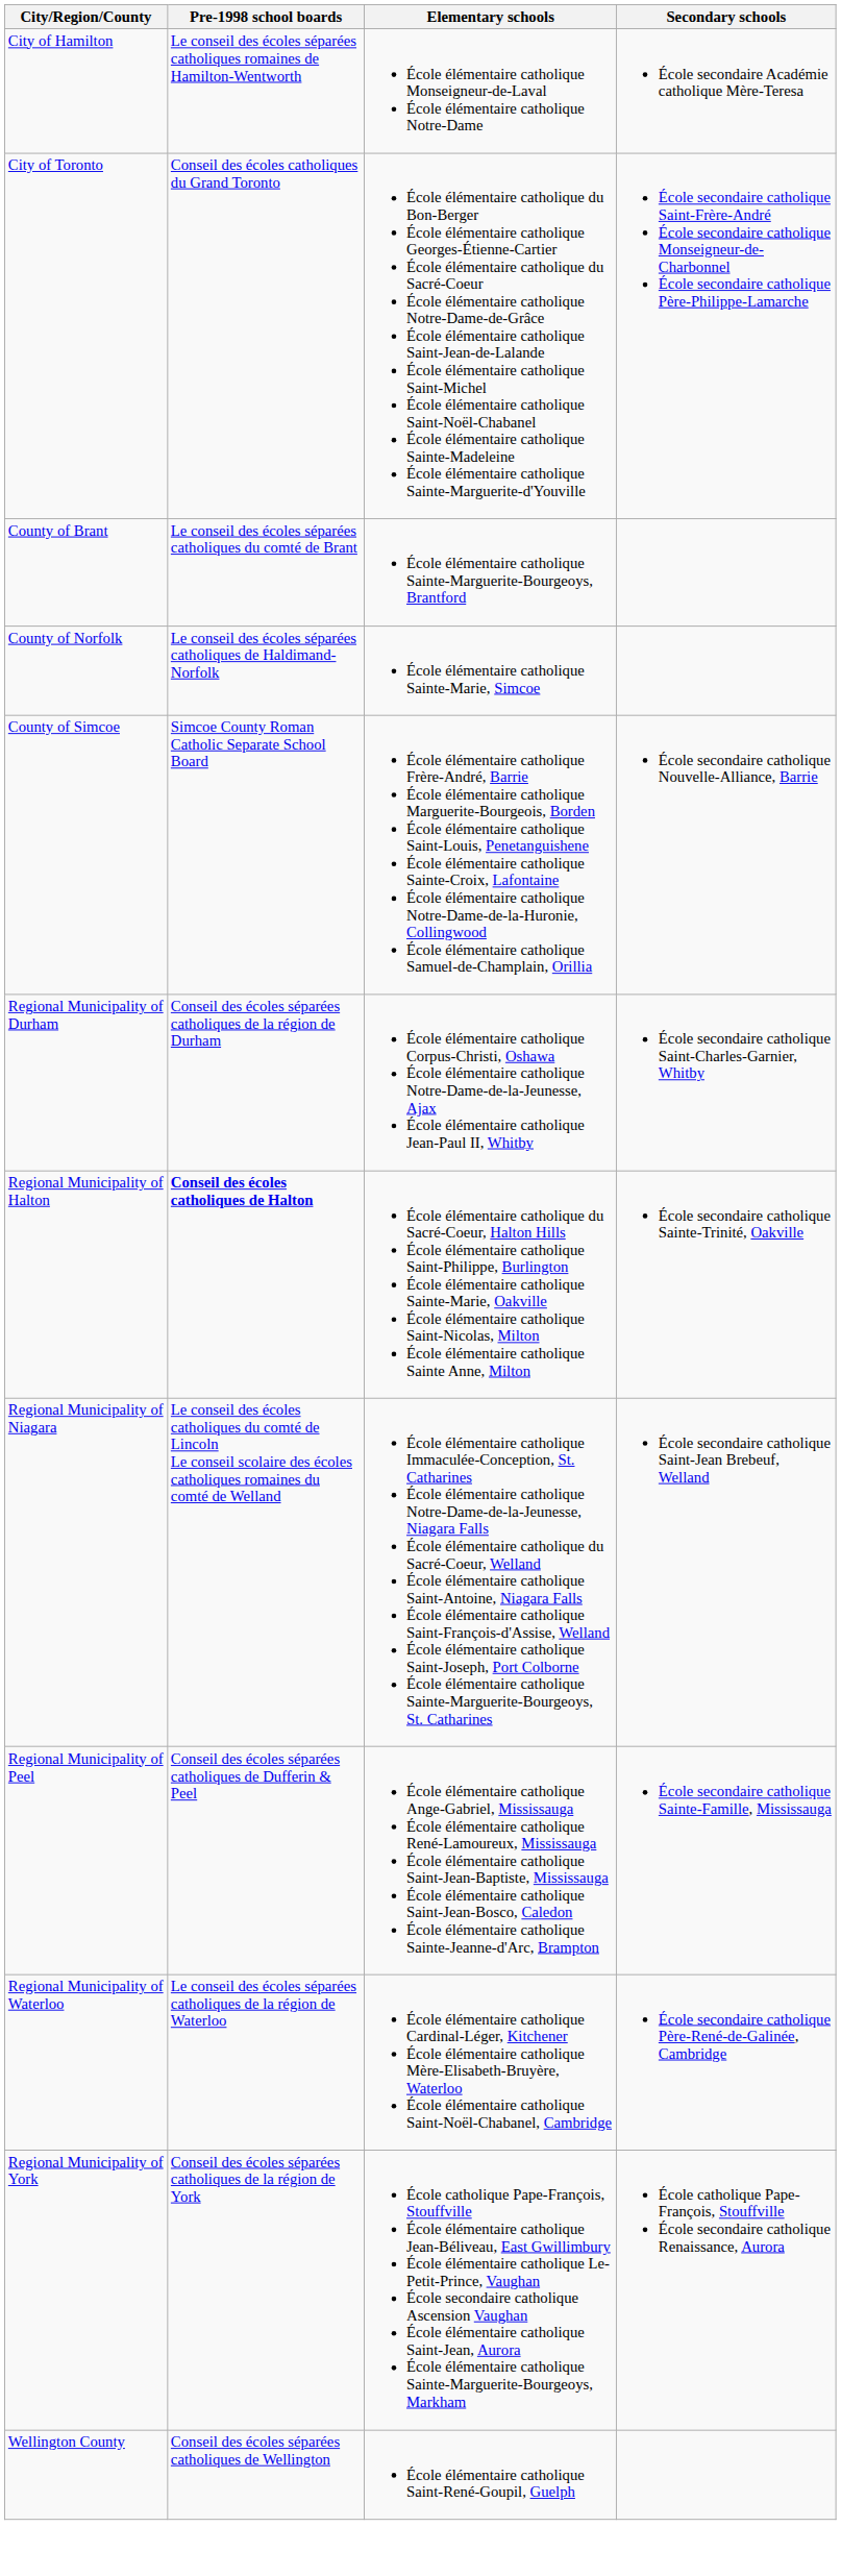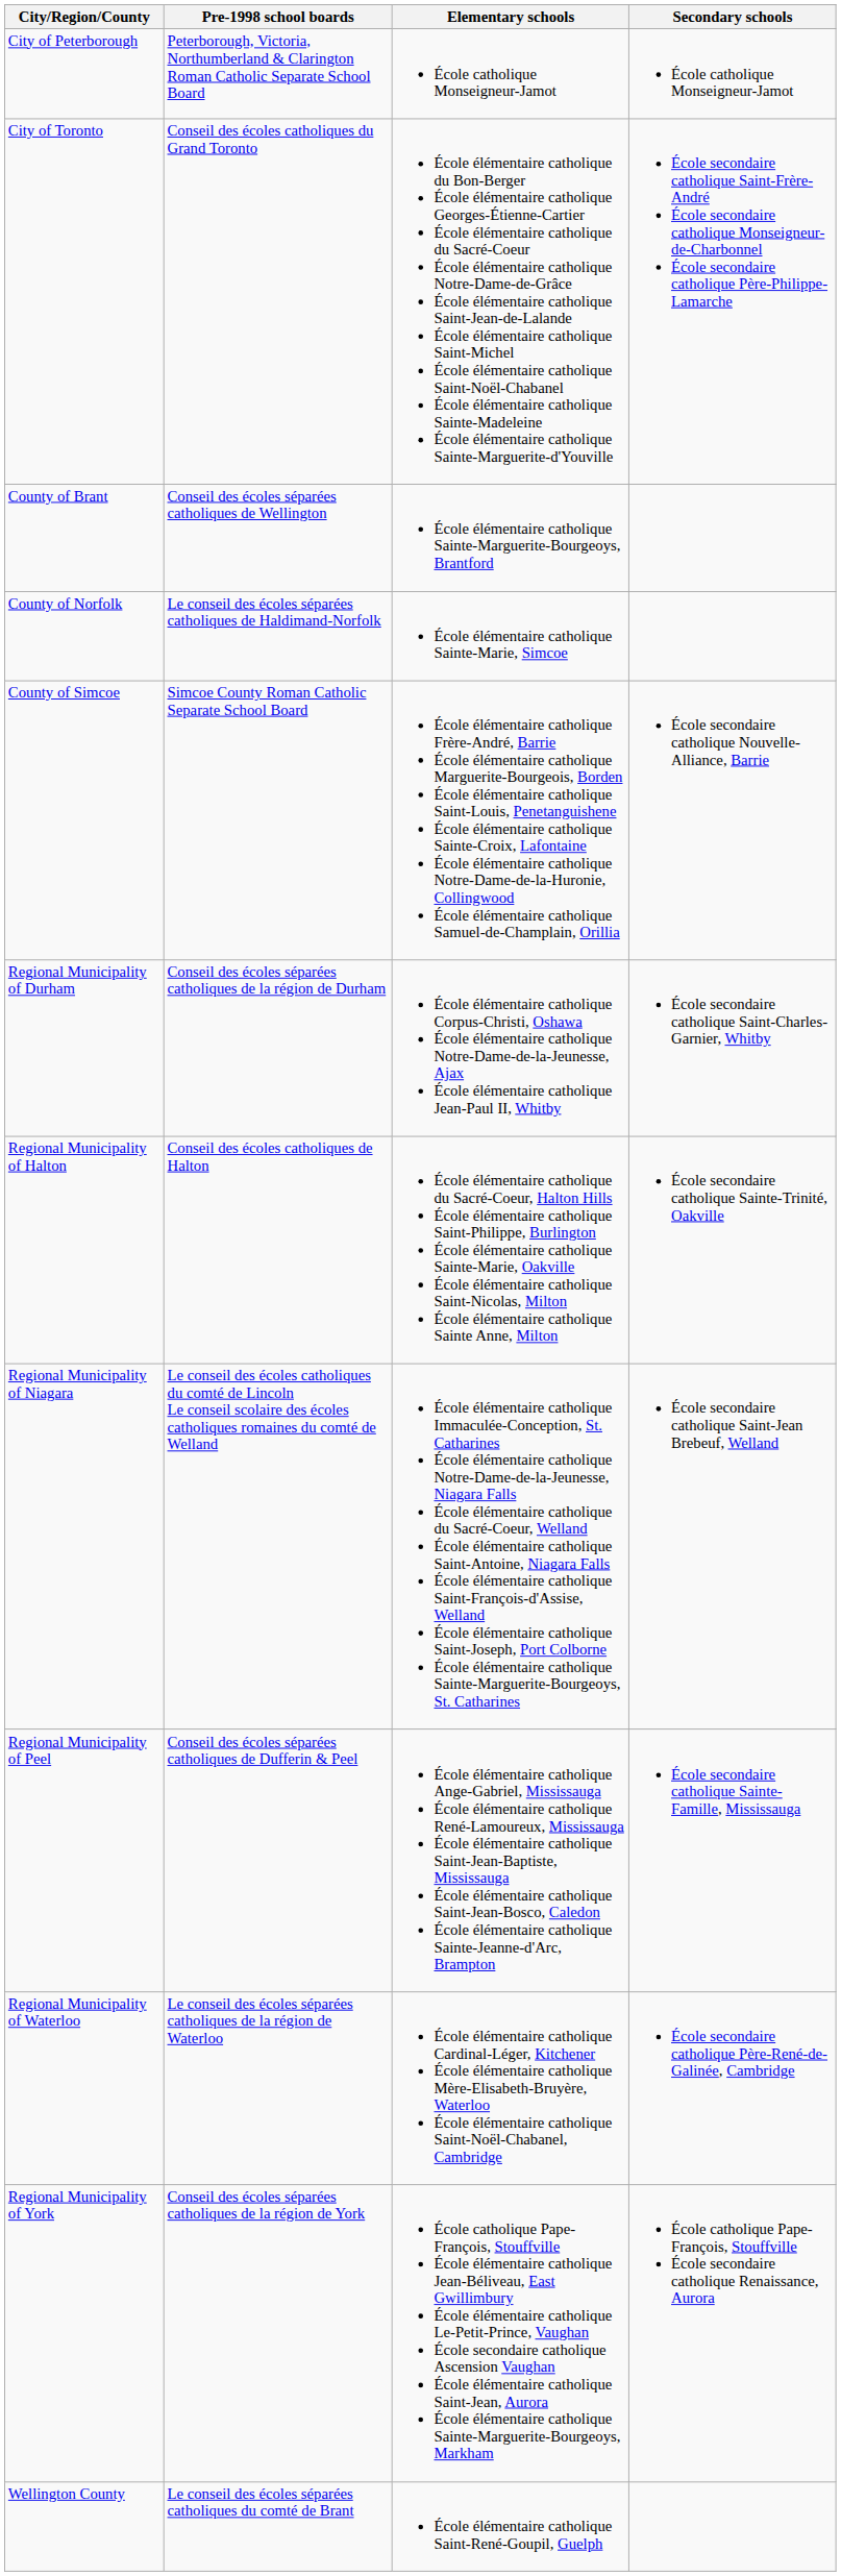 <table class="wikitable">
 <tr>
 <th>City/Region/County</th>
 <th>Pre-1998 school boards</th>
 <th>Elementary schools</th>
 <th>Secondary schools</th>
 </tr>
 <tr valign = "top">
-<td><a href='#'>City of Hamilton</a></td>
-<td><a href='#'>Le conseil des écoles séparées catholiques romaines de Hamilton-Wentworth</a></td>
-<td><br><ul><li>École élémentaire catholique Monseigneur-de-Laval</li><li>École élémentaire catholique Notre-Dame</li></ul></td>
-<td><br><ul><li>École secondaire Académie catholique Mère-Teresa</li></ul></td>
+<td><a href='#'>City of Peterborough</a></td>
+<td><a href='#'>Peterborough, Victoria, Northumberland & Clarington Roman Catholic Separate School Board</a></td>
+<td><br><ul><li>École catholique Monseigneur-Jamot</li></ul></td>
+<td><br><ul><li>École catholique Monseigneur-Jamot</li></ul></td>
 </tr>
 <tr valign = "top">
 <td><a href='#'>City of Toronto</a></td>
 <td><a href='#'>Conseil des écoles catholiques du Grand Toronto</a></td>
 <td><br><ul><li>École élémentaire catholique du Bon-Berger</li><li>École élémentaire catholique Georges-Étienne-Cartier</li><li>École élémentaire catholique du Sacré-Coeur</li><li>École élémentaire catholique Notre-Dame-de-Grâce</li><li>École élémentaire catholique Saint-Jean-de-Lalande</li><li>École élémentaire catholique Saint-Michel</li><li>École élémentaire catholique Saint-Noël-Chabanel</li><li>École élémentaire catholique Sainte-Madeleine</li><li>École élémentaire catholique Sainte-Marguerite-d'Youville</li></ul></td>
 <td><br><ul><li><a href='#'>École secondaire catholique Saint-Frère-André</a></li><li><a href='#'>École secondaire catholique Monseigneur-de-Charbonnel</a></li><li><a href='#'>École secondaire catholique Père-Philippe-Lamarche</a></li></ul></td>
 </tr>
 <tr valign = "top">
 <td><a href='#'>County of Brant</a></td>
-<td><a href='#'>Le conseil des écoles séparées catholiques du comté de Brant</a></td>
+<td><a href='#'>Conseil des écoles séparées catholiques de Wellington</a></td>
 <td><br><ul><li>École élémentaire catholique Sainte-Marguerite-Bourgeoys, <a href='#'>Brantford</a></li></ul></td>
 <td></td>
 </tr>
 <tr valign = "top">
 <td><a href='#'>County of Norfolk</a></td>
 <td><a href='#'>Le conseil des écoles séparées catholiques de Haldimand-Norfolk</a></td>
 <td><br><ul><li>École élémentaire catholique Sainte-Marie, <a href='#'>Simcoe</a></li></ul></td>
 <td></td>
 </tr>
 <tr valign = "top">
 <td><a href='#'>County of Simcoe</a></td>
 <td><a href='#'>Simcoe County Roman Catholic Separate School Board</a></td>
 <td><br><ul><li>École élémentaire catholique Frère-André, <a href='#'>Barrie</a></li><li>École élémentaire catholique Marguerite-Bourgeois, <a href='#'>Borden</a></li><li>École élémentaire catholique Saint-Louis, <a href='#'>Penetanguishene</a></li><li>École élémentaire catholique Sainte-Croix, <a href='#'>Lafontaine</a></li><li>École élémentaire catholique Notre-Dame-de-la-Huronie, <a href='#'>Collingwood</a></li><li>École élémentaire catholique Samuel-de-Champlain, <a href='#'>Orillia</a></li></ul></td>
 <td><br><ul><li>École secondaire catholique Nouvelle-Alliance, <a href='#'>Barrie</a></li></ul></td>
 </tr>
 <tr valign = "top">
 <td><a href='#'>Regional Municipality of Durham</a></td>
 <td><a href='#'>Conseil des écoles séparées catholiques de la région de Durham</a></td>
 <td><br><ul><li>École élémentaire catholique Corpus-Christi, <a href='#'>Oshawa</a></li><li>École élémentaire catholique Notre-Dame-de-la-Jeunesse, <a href='#'>Ajax</a></li><li>École élémentaire catholique Jean-Paul II, <a href='#'>Whitby</a></li></ul></td>
 <td><br><ul><li>École secondaire catholique Saint-Charles-Garnier, <a href='#'>Whitby</a></li></ul></td>
 </tr>
 <tr valign = "top">
 <td><a href='#'>Regional Municipality of Halton</a></td>
-<td><strong><a href='#'>Conseil des écoles catholiques de Halton</a></strong></td>
+<td><a href='#'>Conseil des écoles catholiques de Halton</a></td>
 <td><br><ul><li>École élémentaire catholique du Sacré-Coeur, <a href='#'>Halton Hills</a></li><li>École élémentaire catholique Saint-Philippe, <a href='#'>Burlington</a></li><li>École élémentaire catholique Sainte-Marie, <a href='#'>Oakville</a></li><li>École élémentaire catholique Saint-Nicolas, <a href='#'>Milton</a></li><li>École élémentaire catholique Sainte Anne, <a href='#'>Milton</a></li></ul></td>
 <td><br><ul><li>École secondaire catholique Sainte-Trinité, <a href='#'>Oakville</a></li></ul></td>
 </tr>
 <tr valign = "top">
 <td><a href='#'>Regional Municipality of Niagara</a></td>
 <td><a href='#'>Le conseil des écoles catholiques du comté de Lincoln<br>Le conseil scolaire des écoles catholiques romaines du comté de Welland</a></td>
 <td><br><ul><li>École élémentaire catholique Immaculée-Conception, <a href='#'>St. Catharines</a></li><li>École élémentaire catholique Notre-Dame-de-la-Jeunesse, <a href='#'>Niagara Falls</a></li><li>École élémentaire catholique du Sacré-Coeur, <a href='#'>Welland</a></li><li>École élémentaire catholique Saint-Antoine, <a href='#'>Niagara Falls</a></li><li>École élémentaire catholique Saint-François-d'Assise, <a href='#'>Welland</a></li><li>École élémentaire catholique Saint-Joseph, <a href='#'>Port Colborne</a></li><li>École élémentaire catholique Sainte-Marguerite-Bourgeoys, <a href='#'>St. Catharines</a></li></ul></td>
 <td><br><ul><li>École secondaire catholique Saint-Jean Brebeuf, <a href='#'>Welland</a></li></ul></td>
 </tr>
 <tr valign = "top">
 <td><a href='#'>Regional Municipality of Peel</a></td>
 <td><a href='#'>Conseil des écoles séparées catholiques de Dufferin & Peel</a></td>
 <td><br><ul><li>École élémentaire catholique Ange-Gabriel, <a href='#'>Mississauga</a></li><li>École élémentaire catholique René-Lamoureux, <a href='#'>Mississauga</a></li><li>École élémentaire catholique Saint-Jean-Baptiste, <a href='#'>Mississauga</a></li><li>École élémentaire catholique Saint-Jean-Bosco, <a href='#'>Caledon</a></li><li>École élémentaire catholique Sainte-Jeanne-d'Arc, <a href='#'>Brampton</a></li></ul></td>
 <td><br><ul><li><a href='#'>École secondaire catholique Sainte-Famille</a>, <a href='#'>Mississauga</a></li></ul></td>
 </tr>
 <tr valign = "top">
 <td><a href='#'>Regional Municipality of Waterloo</a></td>
 <td><a href='#'>Le conseil des écoles séparées catholiques de la région de Waterloo</a></td>
 <td><br><ul><li>École élémentaire catholique Cardinal-Léger, <a href='#'>Kitchener</a></li><li>École élémentaire catholique Mère-Elisabeth-Bruyère, <a href='#'>Waterloo</a></li><li>École élémentaire catholique Saint-Noël-Chabanel, <a href='#'>Cambridge</a></li></ul></td>
 <td><br><ul><li><a href='#'>École secondaire catholique Père-René-de-Galinée</a>, <a href='#'>Cambridge</a></li></ul></td>
 </tr>
 <tr valign = "top">
 <td><a href='#'>Regional Municipality of York</a></td>
 <td><a href='#'>Conseil des écoles séparées catholiques de la région de York</a></td>
 <td><br><ul><li>École catholique Pape-François, <a href='#'>Stouffville</a></li><li>École élémentaire catholique Jean-Béliveau, <a href='#'>East Gwillimbury</a></li><li>École élémentaire catholique Le-Petit-Prince, <a href='#'>Vaughan</a></li><li>École secondaire catholique Ascension <a href='#'>Vaughan</a></li><li>École élémentaire catholique Saint-Jean, <a href='#'>Aurora</a></li><li>École élémentaire catholique Sainte-Marguerite-Bourgeoys, <a href='#'>Markham</a></li></ul></td>
 <td><br><ul><li>École catholique Pape-François, <a href='#'>Stouffville</a></li><li>École secondaire catholique Renaissance, <a href='#'>Aurora</a></li></ul></td>
 </tr>
 <tr valign = "top">
 <td><a href='#'>Wellington County</a></td>
-<td><a href='#'>Conseil des écoles séparées catholiques de Wellington</a></td>
+<td><a href='#'>Le conseil des écoles séparées catholiques du comté de Brant</a></td>
 <td><br><ul><li>École élémentaire catholique Saint-René-Goupil, <a href='#'>Guelph</a></li></ul></td>
 <td></td>
 </tr>
 </table>
